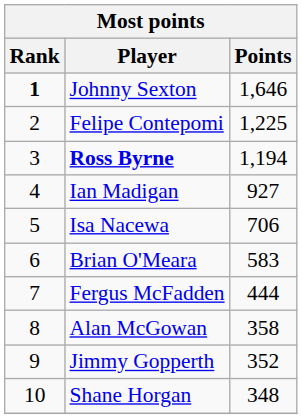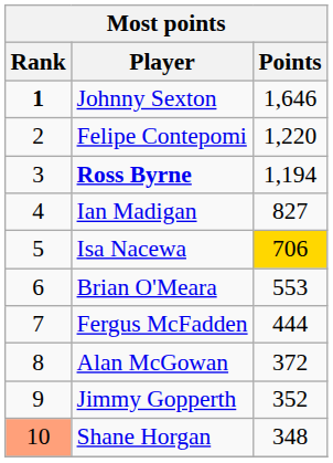 <table class="wikitable">
 <tr>
 <th colspan="8">Most points</th>
 </tr>
 <tr>
 <th>Rank</th>
 <th>Player</th>
 <th>Points</th>
 </tr>
 <tr>
 <td align=center><strong>1</strong></td>
 <td><a href='#'>Johnny Sexton</a></td>
 <td align=center>1,646</td>
 </tr>
 <tr>
 <td align=center>2</td>
 <td><a href='#'>Felipe Contepomi</a></td>
-<td align=center>1,225</td>
+<td align=center>1,220</td>
 </tr>
 <tr>
 <td align=center>3</td>
 <td><strong><a href='#'>Ross Byrne</a></strong></td>
 <td align=center>1,194</td>
 </tr>
 <tr>
 <td align=center>4</td>
 <td><a href='#'>Ian Madigan</a></td>
-<td align=center>927</td>
+<td align=center>827</td>
 </tr>
 <tr>
 <td align=center>5</td>
 <td><a href='#'>Isa Nacewa</a></td>
-<td align=center>706</td>
+<td align=center style="background: gold;">706</td>
 </tr>
 <tr>
 <td align=center>6</td>
 <td><a href='#'>Brian O'Meara</a></td>
-<td align=center>583</td>
+<td align=center>553</td>
 </tr>
 <tr>
 <td align=center>7</td>
 <td><a href='#'>Fergus McFadden</a></td>
 <td align=center>444</td>
 </tr>
 <tr>
 <td align=center>8</td>
 <td><a href='#'>Alan McGowan</a></td>
-<td align=center>358</td>
+<td align=center>372</td>
 </tr>
 <tr>
 <td align=center>9</td>
 <td><a href='#'>Jimmy Gopperth</a></td>
 <td align=center>352</td>
 </tr>
 <tr>
-<td align=center>10</td>
+<td align=center style="background: lightsalmon;">10</td>
 <td><a href='#'>Shane Horgan</a></td>
 <td align=center>348</td>
 </tr>
 <tr>
 </tr>
 </table>
